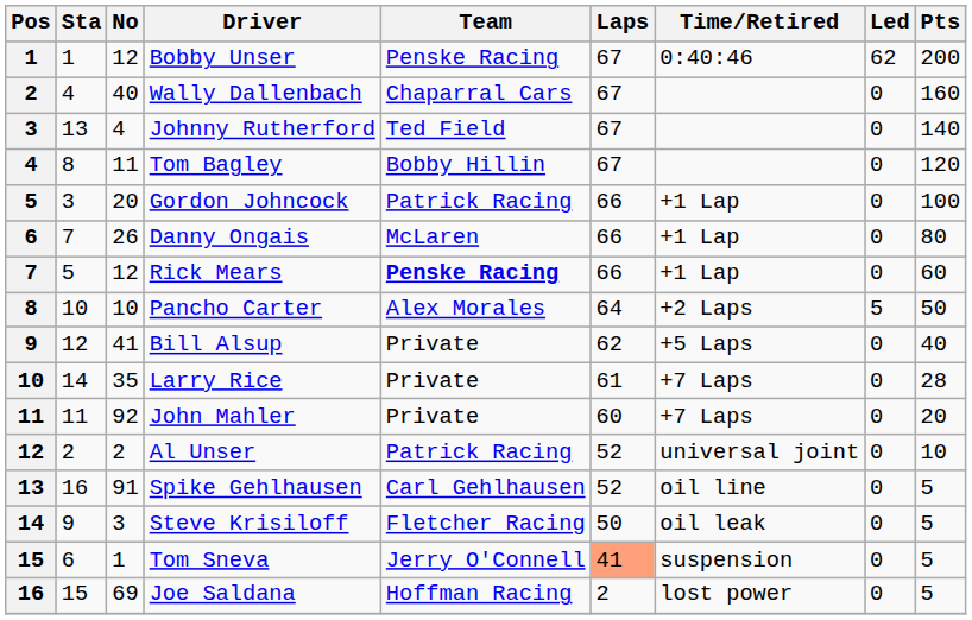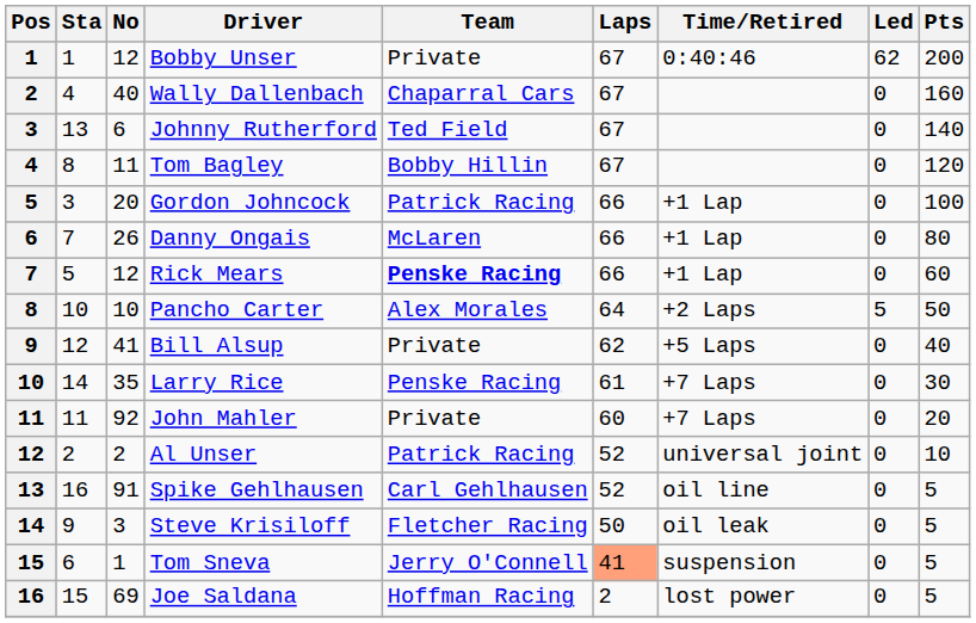 <table class="wikitable" style="font-size:95%;">
 <tr>
 <th>Pos</th>
 <th>Sta</th>
 <th>No</th>
 <th>Driver</th>
 <th>Team</th>
 <th>Laps</th>
 <th>Time/Retired</th>
 <th>Led</th>
 <th>Pts</th>
 </tr>
 <tr>
 <th>1</th>
 <td>1</td>
 <td>12</td>
 <td><a href='#'>Bobby Unser</a></td>
-<td><a href='#'>Penske Racing</a></td>
+<td>Private</td>
 <td>67</td>
 <td>0:40:46</td>
 <td>62</td>
 <td>200</td>
 </tr>
 <tr>
 <th>2</th>
 <td>4</td>
 <td>40</td>
 <td><a href='#'>Wally Dallenbach</a></td>
 <td><a href='#'>Chaparral Cars</a></td>
 <td>67</td>
 <td></td>
 <td>0</td>
 <td>160</td>
 </tr>
 <tr>
 <th>3</th>
 <td>13</td>
-<td>4</td>
+<td>6</td>
 <td><a href='#'>Johnny Rutherford</a></td>
 <td><a href='#'>Ted Field</a></td>
 <td>67</td>
 <td></td>
 <td>0</td>
 <td>140</td>
 </tr>
 <tr>
 <th>4</th>
 <td>8</td>
 <td>11</td>
 <td><a href='#'>Tom Bagley</a></td>
 <td><a href='#'>Bobby Hillin</a></td>
 <td>67</td>
 <td></td>
 <td>0</td>
 <td>120</td>
 </tr>
 <tr>
 <th>5</th>
 <td>3</td>
 <td>20</td>
 <td><a href='#'>Gordon Johncock</a></td>
 <td><a href='#'>Patrick Racing</a></td>
 <td>66</td>
 <td>+1 Lap</td>
 <td>0</td>
 <td>100</td>
 </tr>
 <tr>
 <th>6</th>
 <td>7</td>
 <td>26</td>
 <td><a href='#'>Danny Ongais</a></td>
 <td><a href='#'>McLaren</a></td>
 <td>66</td>
 <td>+1 Lap</td>
 <td>0</td>
 <td>80</td>
 </tr>
 <tr>
 <th>7</th>
 <td>5</td>
 <td>12</td>
 <td><a href='#'>Rick Mears</a></td>
 <td><strong><a href='#'>Penske Racing</a></strong></td>
 <td>66</td>
 <td>+1 Lap</td>
 <td>0</td>
 <td>60</td>
 </tr>
 <tr>
 <th>8</th>
 <td>10</td>
 <td>10</td>
 <td><a href='#'>Pancho Carter</a></td>
 <td><a href='#'>Alex Morales</a></td>
 <td>64</td>
 <td>+2 Laps</td>
 <td>5</td>
 <td>50</td>
 </tr>
 <tr>
 <th>9</th>
 <td>12</td>
 <td>41</td>
 <td><a href='#'>Bill Alsup</a></td>
 <td>Private</td>
 <td>62</td>
 <td>+5 Laps</td>
 <td>0</td>
 <td>40</td>
 </tr>
 <tr>
 <th>10</th>
 <td>14</td>
 <td>35</td>
 <td><a href='#'>Larry Rice</a></td>
-<td>Private</td>
+<td><a href='#'>Penske Racing</a></td>
 <td>61</td>
 <td>+7 Laps</td>
 <td>0</td>
-<td>28</td>
+<td>30</td>
 </tr>
 <tr>
 <th>11</th>
 <td>11</td>
 <td>92</td>
 <td><a href='#'>John Mahler</a></td>
 <td>Private</td>
 <td>60</td>
 <td>+7 Laps</td>
 <td>0</td>
 <td>20</td>
 </tr>
 <tr>
 <th>12</th>
 <td>2</td>
 <td>2</td>
 <td><a href='#'>Al Unser</a></td>
 <td><a href='#'>Patrick Racing</a></td>
 <td>52</td>
 <td>universal joint</td>
 <td>0</td>
 <td>10</td>
 </tr>
 <tr>
 <th>13</th>
 <td>16</td>
 <td>91</td>
 <td><a href='#'>Spike Gehlhausen</a></td>
 <td><a href='#'>Carl Gehlhausen</a></td>
 <td>52</td>
 <td>oil line</td>
 <td>0</td>
 <td>5</td>
 </tr>
 <tr>
 <th>14</th>
 <td>9</td>
 <td>3</td>
 <td><a href='#'>Steve Krisiloff</a></td>
 <td><a href='#'>Fletcher Racing</a></td>
 <td>50</td>
 <td>oil leak</td>
 <td>0</td>
 <td>5</td>
 </tr>
 <tr>
 <th>15</th>
 <td>6</td>
 <td>1</td>
 <td><a href='#'>Tom Sneva</a></td>
 <td><a href='#'>Jerry O'Connell</a></td>
 <td style="background: lightsalmon;">41</td>
 <td>suspension</td>
 <td>0</td>
 <td>5</td>
 </tr>
 <tr>
 <th>16</th>
 <td>15</td>
 <td>69</td>
 <td><a href='#'>Joe Saldana</a></td>
 <td><a href='#'>Hoffman Racing</a></td>
 <td>2</td>
 <td>lost power</td>
 <td>0</td>
 <td>5</td>
 </tr>
 <tr>
 </tr>
 </table>
